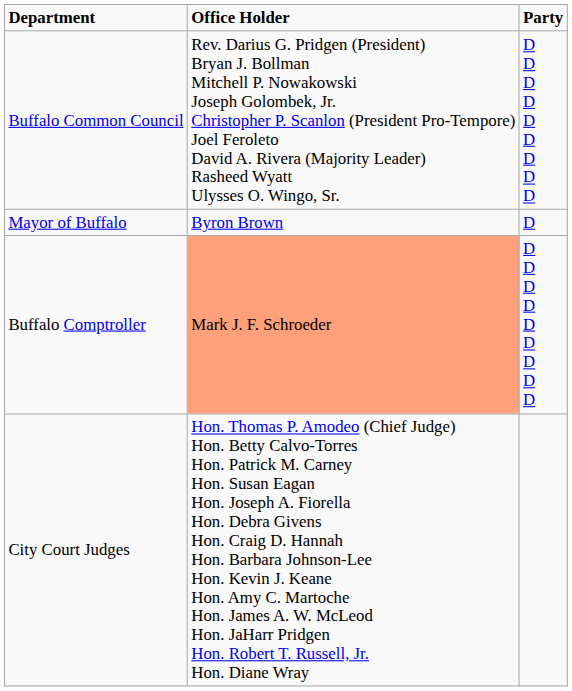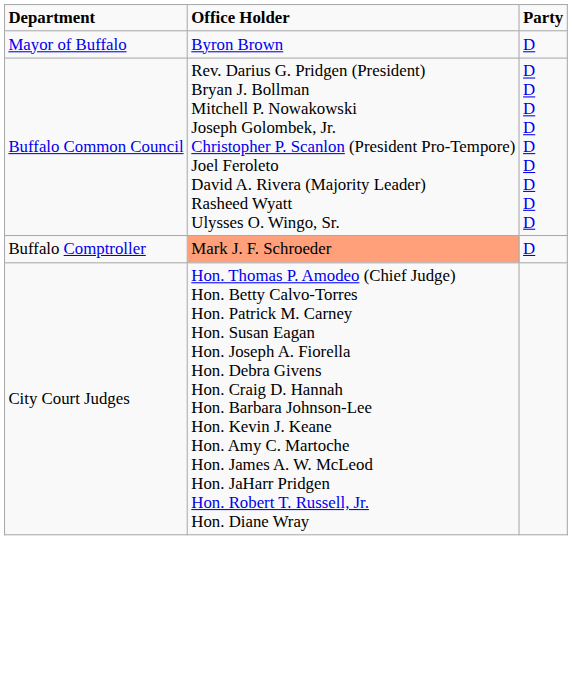 <table class="wikitable">
 <tr>
 <td><strong>Department</strong></td>
 <td><strong>Office Holder</strong></td>
 <td><strong>Party</strong></td>
 </tr>
 <tr>
+<td><a href='#'>Mayor of Buffalo</a></td>
+<td><a href='#'>Byron Brown</a></td>
+<td><a href='#'>D</a></td>
+</tr>
+<tr>
 <td><a href='#'>Buffalo Common Council</a></td>
 <td>Rev. Darius G. Pridgen (President)<br>Bryan J. Bollman<br>Mitchell P. Nowakowski<br>Joseph Golombek, Jr.<br><a href='#'>Christopher P. Scanlon</a> (President Pro-Tempore)<br>Joel Feroleto<br>David A. Rivera (Majority Leader)<br>Rasheed Wyatt<br>Ulysses O. Wingo, Sr.</td>
 <td><a href='#'>D</a><br><a href='#'>D</a><br><a href='#'>D</a><br><a href='#'>D</a><br><a href='#'>D</a><br><a href='#'>D</a><br><a href='#'>D</a><br><a href='#'>D</a><br><a href='#'>D</a></td>
 </tr>
 <tr>
-<td><a href='#'>Mayor of Buffalo</a></td>
-<td><a href='#'>Byron Brown</a></td>
-<td><a href='#'>D</a></td>
-</tr>
-<tr>
 <td>Buffalo <a href='#'>Comptroller</a></td>
 <td style="background: lightsalmon;">Mark J. F. Schroeder</td>
-<td><a href='#'>D</a><br><a href='#'>D</a><br><a href='#'>D</a><br><a href='#'>D</a><br><a href='#'>D</a><br><a href='#'>D</a><br><a href='#'>D</a><br><a href='#'>D</a><br><a href='#'>D</a></td>
+<td><a href='#'>D</a></td>
 </tr>
 <tr>
 <td>City Court Judges</td>
 <td><a href='#'>Hon. Thomas P. Amodeo</a> (Chief Judge)<br>Hon. Betty Calvo-Torres<br>Hon. Patrick M. Carney<br>Hon. Susan Eagan<br>Hon. Joseph A. Fiorella<br>Hon. Debra Givens<br>Hon. Craig D. Hannah<br>Hon. Barbara Johnson-Lee<br>Hon. Kevin J. Keane<br>Hon. Amy C. Martoche<br>Hon. James A. W. McLeod<br>Hon. JaHarr Pridgen<br><a href='#'>Hon. Robert T. Russell, Jr.</a><br>Hon. Diane Wray</td>
 <td></td>
 </tr>
 </table>
